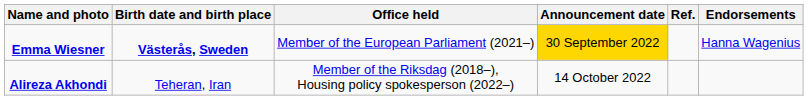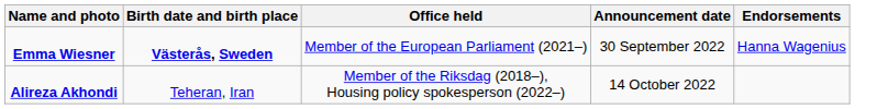 <table class="wikitable sortable" style="text-align:center;">
 <tr>
 <th>Name and photo</th>
 <th>Birth date and birth place</th>
 <th class="unsortable">Office held</th>
 <th>Announcement date</th>
-<th class="unsortable">Ref.</th>
 <th class="unsortable">Endorsements</th>
 </tr>
 <tr>
 <td><br><strong><a href='#'>Emma Wiesner</a></strong></td>
 <td><strong><br> <a href='#'>Västerås</a>, <a href='#'>Sweden</a></strong></td>
 <td><a href='#'>Member of the European Parliament</a> (2021–)</td>
-<td style="background: gold;">30 September 2022</td>
-<td></td>
+<td>30 September 2022</td>
 <td><a href='#'>Hanna Wagenius</a></td>
 </tr>
 <tr>
 <td><br><strong><a href='#'>Alireza Akhondi</a></strong></td>
 <td><br> <a href='#'>Teheran</a>, <a href='#'>Iran</a></td>
 <td><a href='#'>Member of the Riksdag</a> (2018–),<br> Housing policy spokesperson (2022–)</td>
 <td>14 October 2022</td>
 <td></td>
-<td></td>
 </tr>
 </table>
